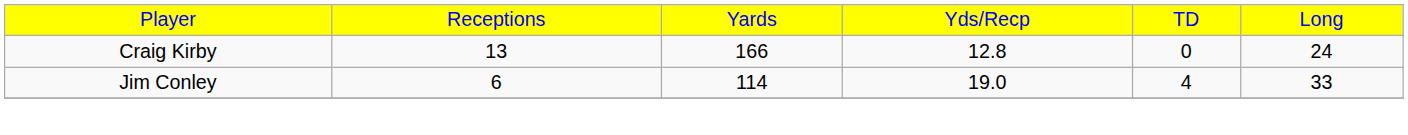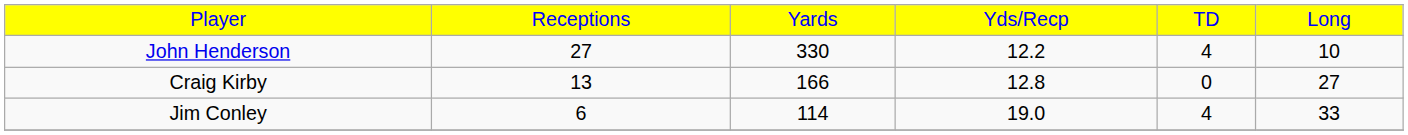 <table class="wikitable" width="90%">
 <tr align="center"  style="background:yellow;color:blue;">
 <td>Player</td>
 <td>Receptions</td>
 <td>Yards</td>
 <td>Yds/Recp</td>
 <td>TD</td>
 <td>Long</td>
 </tr>
 <tr align="center" bgcolor="">
+<td><a href='#'>John Henderson</a></td>
+<td>27</td>
+<td>330</td>
+<td>12.2</td>
+<td>4</td>
+<td>10</td>
+</tr>
+<tr align="center" bgcolor="">
 <td>Craig Kirby</td>
 <td>13</td>
 <td>166</td>
 <td>12.8</td>
 <td>0</td>
-<td>24</td>
+<td>27</td>
 </tr>
 <tr align="center" bgcolor="">
 <td>Jim Conley</td>
 <td>6</td>
 <td>114</td>
 <td>19.0</td>
 <td>4</td>
 <td>33</td>
 </tr>
 <tr>
 </tr>
 </table>
